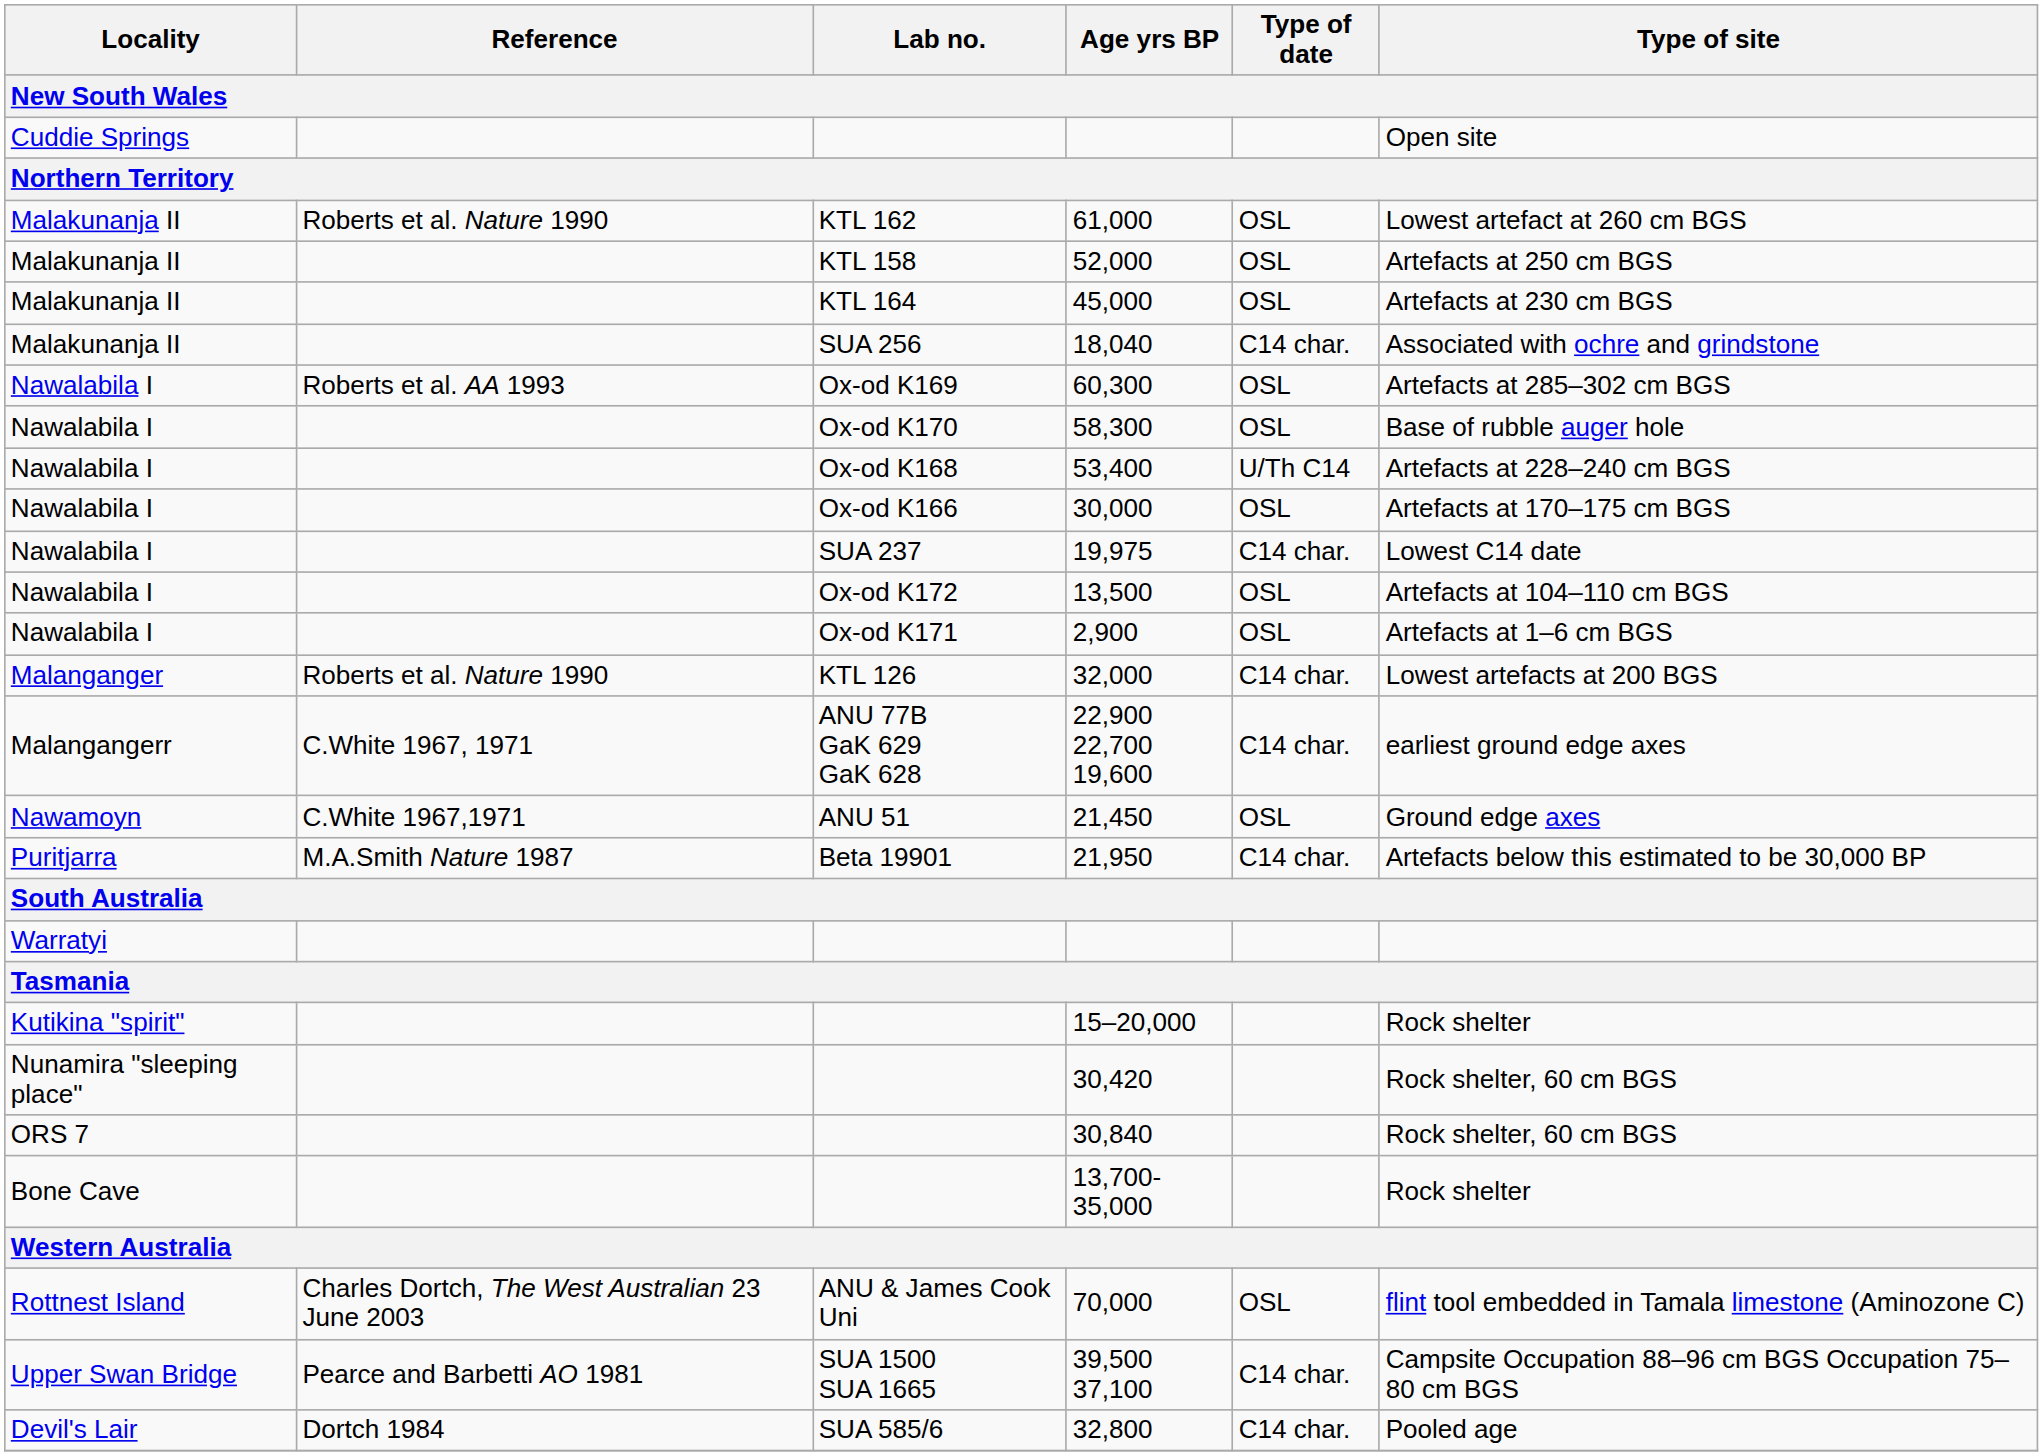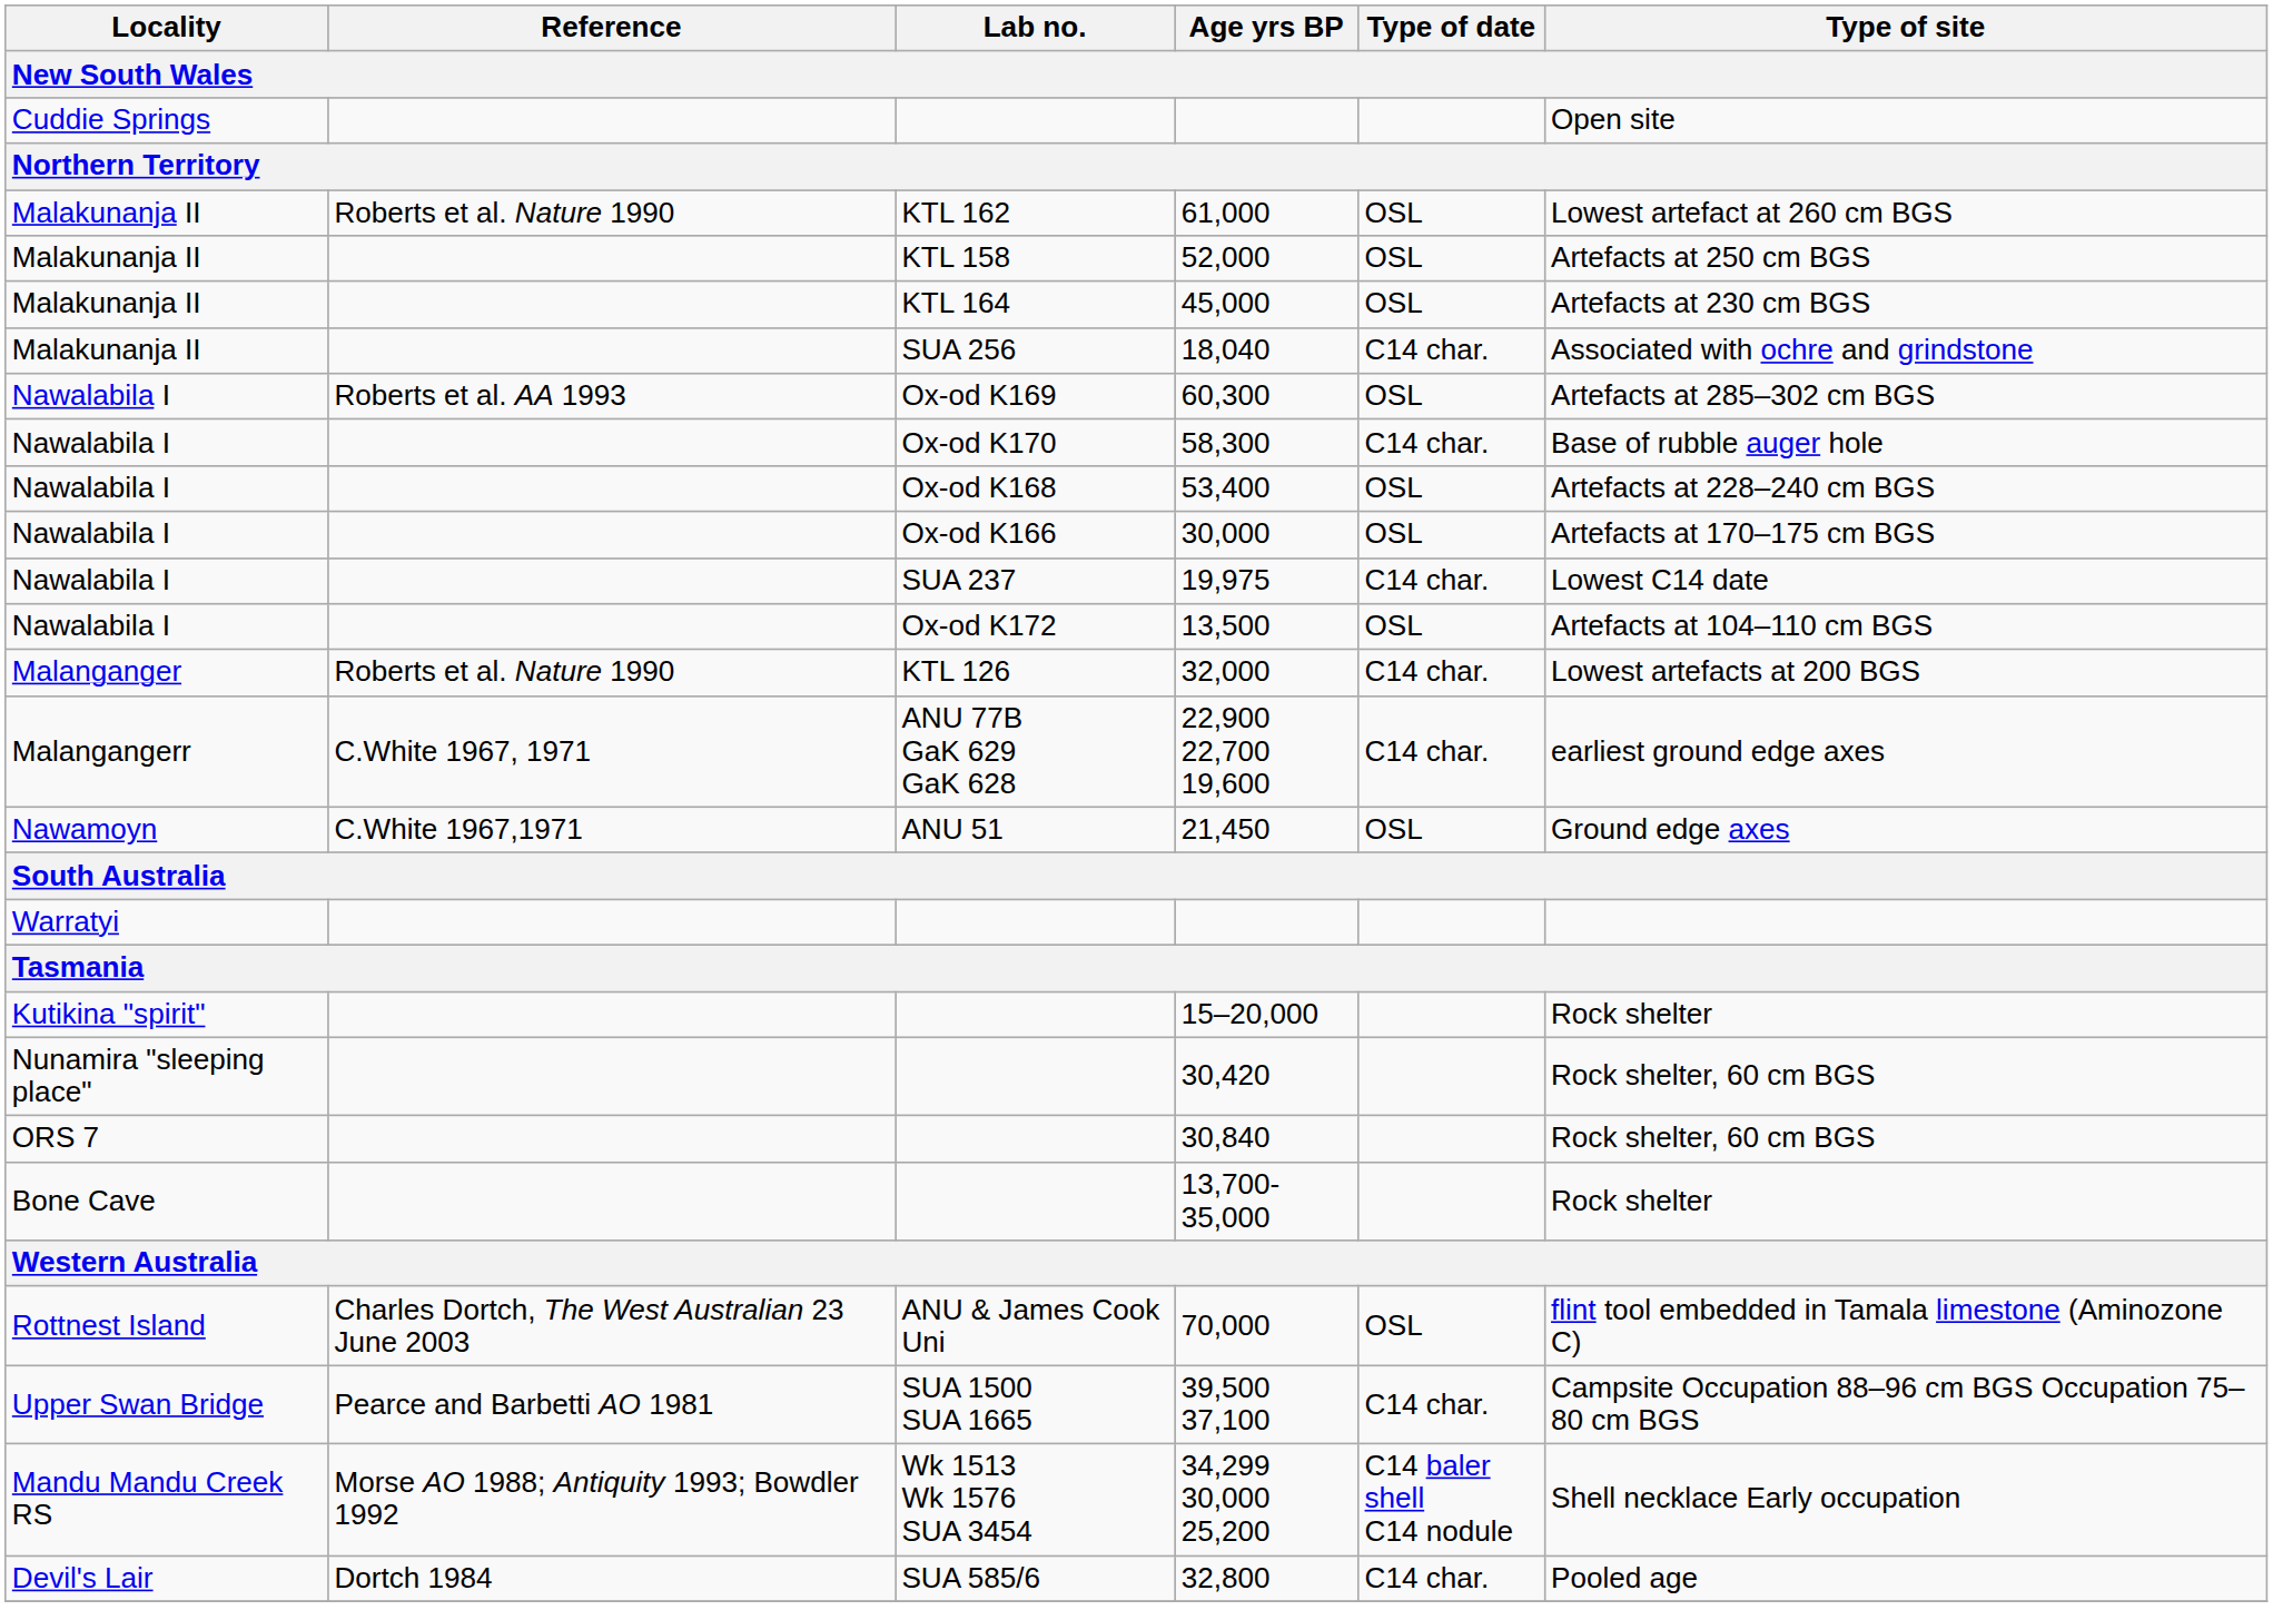 <table class=wikitable>
 <tr>
 <th>Locality</th>
 <th>Reference</th>
 <th>Lab no.</th>
 <th>Age yrs BP</th>
 <th>Type of date</th>
 <th>Type of site</th>
 </tr>
 <tr>
 <th colspan=6 style="text-align:left;"><a href='#'>New South Wales</a></th>
 </tr>
 <tr>
 <td><a href='#'>Cuddie Springs</a></td>
 <td></td>
 <td></td>
 <td></td>
 <td></td>
 <td>Open site</td>
 </tr>
 <tr>
 <th colspan=6 style="text-align:left;"><a href='#'>Northern Territory</a></th>
 </tr>
 <tr>
 <td><a href='#'>Malakunanja</a> II</td>
 <td>Roberts et al. <em>Nature</em> 1990</td>
 <td>KTL 162</td>
 <td>61,000</td>
 <td>OSL</td>
 <td>Lowest artefact at 260 cm BGS</td>
 </tr>
 <tr>
 <td>Malakunanja II</td>
 <td></td>
 <td>KTL 158</td>
 <td>52,000</td>
 <td>OSL</td>
 <td>Artefacts at 250 cm BGS</td>
 </tr>
 <tr>
 <td>Malakunanja II</td>
 <td></td>
 <td>KTL 164</td>
 <td>45,000</td>
 <td>OSL</td>
 <td>Artefacts at 230 cm BGS</td>
 </tr>
 <tr>
 <td>Malakunanja II</td>
 <td></td>
 <td>SUA 256</td>
 <td>18,040</td>
 <td>C14 char.</td>
 <td>Associated with <a href='#'>ochre</a> and <a href='#'>grindstone</a></td>
 </tr>
 <tr>
 <td><a href='#'>Nawalabila</a> I</td>
 <td>Roberts et al. <em>AA</em> 1993</td>
 <td>Ox-od K169</td>
 <td>60,300</td>
 <td>OSL</td>
 <td>Artefacts at 285–302 cm BGS</td>
 </tr>
 <tr>
 <td>Nawalabila I</td>
 <td></td>
 <td>Ox-od K170</td>
 <td>58,300</td>
-<td>OSL</td>
+<td>C14 char.</td>
 <td>Base of rubble <a href='#'>auger</a> hole</td>
 </tr>
 <tr>
 <td>Nawalabila I</td>
 <td></td>
 <td>Ox-od K168</td>
 <td>53,400</td>
-<td>U/Th C14</td>
+<td>OSL</td>
 <td>Artefacts at 228–240 cm BGS</td>
 </tr>
 <tr>
 <td>Nawalabila I</td>
 <td></td>
 <td>Ox-od K166</td>
 <td>30,000</td>
 <td>OSL</td>
 <td>Artefacts at 170–175 cm BGS</td>
 </tr>
 <tr>
 <td>Nawalabila I</td>
 <td></td>
 <td>SUA 237</td>
 <td>19,975</td>
 <td>C14 char.</td>
 <td>Lowest C14 date</td>
 </tr>
 <tr>
 <td>Nawalabila I</td>
 <td></td>
 <td>Ox-od K172</td>
 <td>13,500</td>
 <td>OSL</td>
 <td>Artefacts at 104–110 cm BGS</td>
 </tr>
 <tr>
-<td>Nawalabila I</td>
-<td></td>
-<td>Ox-od K171</td>
-<td>2,900</td>
-<td>OSL</td>
-<td>Artefacts at 1–6 cm BGS</td>
-</tr>
-<tr>
 <td><a href='#'>Malanganger</a></td>
 <td>Roberts et al. <em>Nature</em> 1990</td>
 <td>KTL 126</td>
 <td>32,000</td>
 <td>C14 char.</td>
 <td>Lowest artefacts at 200 BGS</td>
 </tr>
 <tr>
 <td>Malangangerr</td>
 <td>C.White 1967, 1971</td>
 <td>ANU 77B <br>GaK 629 <br>GaK 628</td>
 <td>22,900 <br>22,700 <br>19,600</td>
 <td>C14 char.</td>
 <td>earliest ground edge axes</td>
 </tr>
 <tr>
 <td><a href='#'>Nawamoyn</a></td>
 <td>C.White 1967,1971</td>
 <td>ANU 51</td>
 <td>21,450</td>
 <td>OSL</td>
 <td>Ground edge <a href='#'>axes</a></td>
-</tr>
-<tr>
-<td><a href='#'>Puritjarra</a></td>
-<td>M.A.Smith <em>Nature</em> 1987</td>
-<td>Beta 19901</td>
-<td>21,950</td>
-<td>C14 char.</td>
-<td>Artefacts below this estimated to be 30,000 BP</td>
 </tr>
 <tr>
 <th colspan=6 style="text-align:left;"><a href='#'>South Australia</a></th>
 </tr>
 <tr>
 <td><a href='#'>Warratyi</a></td>
 <td></td>
 <td></td>
 <td></td>
 <td></td>
 <td></td>
 </tr>
 <tr>
 <th colspan=6 style="text-align:left;"><a href='#'>Tasmania</a></th>
 </tr>
 <tr>
 <td><a href='#'>Kutikina "spirit"</a></td>
 <td></td>
 <td></td>
 <td>15–20,000</td>
 <td></td>
 <td>Rock shelter</td>
 </tr>
 <tr>
 <td>Nunamira "sleeping place"</td>
 <td></td>
 <td></td>
 <td>30,420</td>
 <td></td>
 <td>Rock shelter, 60 cm BGS</td>
 </tr>
 <tr>
 <td>ORS 7</td>
 <td></td>
 <td></td>
 <td>30,840</td>
 <td></td>
 <td>Rock shelter, 60 cm BGS</td>
 </tr>
 <tr>
 <td>Bone Cave</td>
 <td></td>
 <td></td>
 <td>13,700-35,000</td>
 <td></td>
 <td>Rock shelter</td>
 </tr>
 <tr>
 <th colspan=6 style="text-align:left;"><a href='#'>Western Australia</a></th>
 </tr>
 <tr>
 <td><a href='#'>Rottnest Island</a></td>
 <td>Charles Dortch, <em>The West Australian</em> 23 June 2003</td>
 <td>ANU & James Cook Uni</td>
 <td>70,000</td>
 <td>OSL</td>
 <td><a href='#'>flint</a> tool embedded in Tamala <a href='#'>limestone</a> (Aminozone C)</td>
 </tr>
 <tr>
 <td><a href='#'>Upper Swan Bridge</a></td>
 <td>Pearce and Barbetti <em>AO</em> 1981</td>
 <td>SUA 1500 <br>SUA 1665</td>
 <td>39,500 <br>37,100</td>
 <td>C14 char.</td>
 <td>Campsite Occupation 88–96 cm BGS Occupation 75–80 cm BGS</td>
 </tr>
 <tr>
+<td><a href='#'>Mandu Mandu Creek</a> RS</td>
+<td>Morse <em>AO</em> 1988; <em>Antiquity</em> 1993; Bowdler 1992</td>
+<td>Wk 1513 <br>Wk 1576 <br>SUA 3454</td>
+<td>34,299 <br>30,000 <br>25,200</td>
+<td>C14 <a href='#'>baler shell</a> <br>C14 nodule</td>
+<td>Shell necklace Early occupation</td>
+</tr>
+<tr>
 <td><a href='#'>Devil's Lair</a></td>
 <td>Dortch 1984</td>
 <td>SUA 585/6</td>
 <td>32,800</td>
 <td>C14 char.</td>
 <td>Pooled age</td>
 </tr>
 <tr>
 </tr>
 </table>
